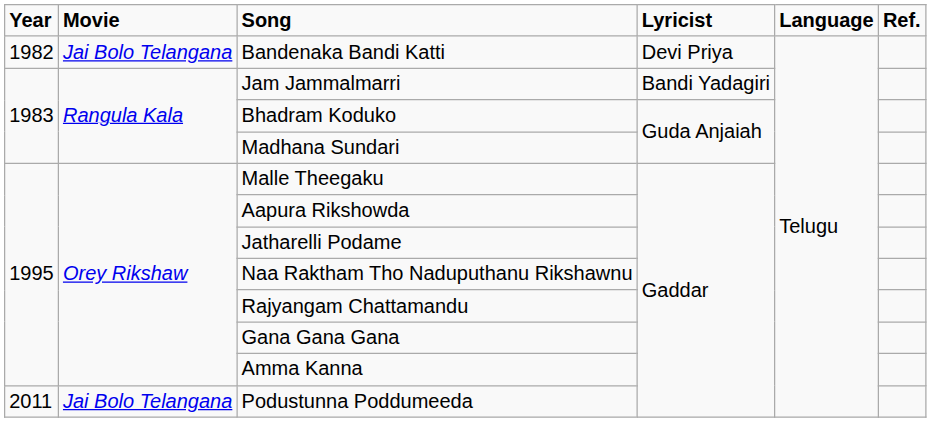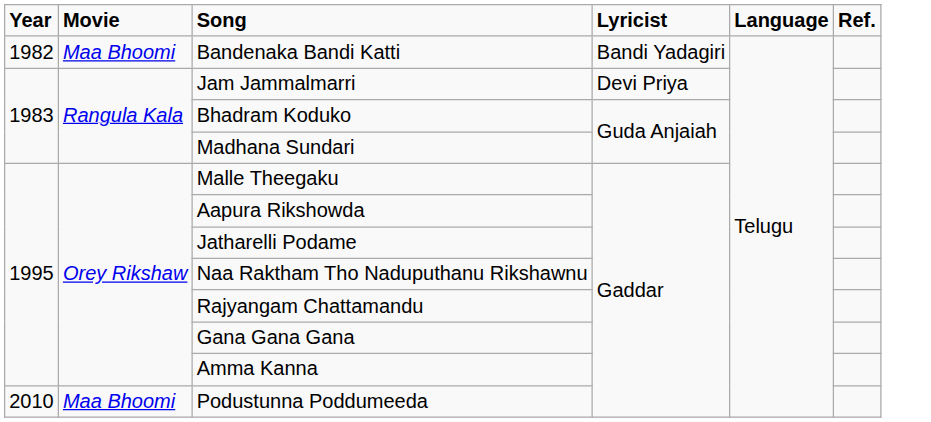 <table class="wikitable sortable">
 <tr>
 <td><strong>Year</strong></td>
 <td><strong>Movie</strong></td>
 <td><strong>Song</strong></td>
 <td><strong>Lyricist</strong></td>
 <td><strong>Language</strong></td>
 <td><strong>Ref.</strong></td>
 </tr>
 <tr>
 <td>1982</td>
-<td><em><a href='#'>Jai Bolo Telangana</a></em></td>
+<td><em><a href='#'>Maa Bhoomi</a></em></td>
 <td>Bandenaka Bandi Katti</td>
-<td>Devi Priya</td>
+<td>Bandi Yadagiri</td>
 <td rowspan="12">Telugu</td>
 <td></td>
 </tr>
 <tr>
 <td rowspan="3">1983</td>
 <td rowspan="3"><em><a href='#'>Rangula Kala</a></em></td>
 <td>Jam Jammalmarri</td>
-<td>Bandi Yadagiri</td>
+<td>Devi Priya</td>
 <td></td>
 </tr>
 <tr>
 <td>Bhadram Koduko</td>
 <td rowspan="2">Guda Anjaiah</td>
 <td></td>
 </tr>
 <tr>
 <td>Madhana Sundari</td>
 <td></td>
 </tr>
 <tr>
 <td rowspan="7">1995</td>
 <td rowspan="7"><em><a href='#'>Orey Rikshaw</a></em></td>
 <td>Malle Theegaku</td>
 <td rowspan="8">Gaddar</td>
 <td></td>
 </tr>
 <tr>
 <td>Aapura Rikshowda</td>
 <td></td>
 </tr>
 <tr>
 <td>Jatharelli Podame</td>
 <td></td>
 </tr>
 <tr>
 <td>Naa Raktham Tho Naduputhanu Rikshawnu</td>
 <td></td>
 </tr>
 <tr>
 <td>Rajyangam Chattamandu</td>
 <td></td>
 </tr>
 <tr>
 <td>Gana Gana Gana</td>
 <td></td>
 </tr>
 <tr>
 <td>Amma Kanna</td>
 <td></td>
 </tr>
 <tr>
-<td>2011</td>
-<td><em><a href='#'>Jai Bolo Telangana</a></em></td>
+<td>2010</td>
+<td><em><a href='#'>Maa Bhoomi</a></em></td>
 <td>Podustunna Poddumeeda</td>
 <td></td>
 </tr>
 </table>
